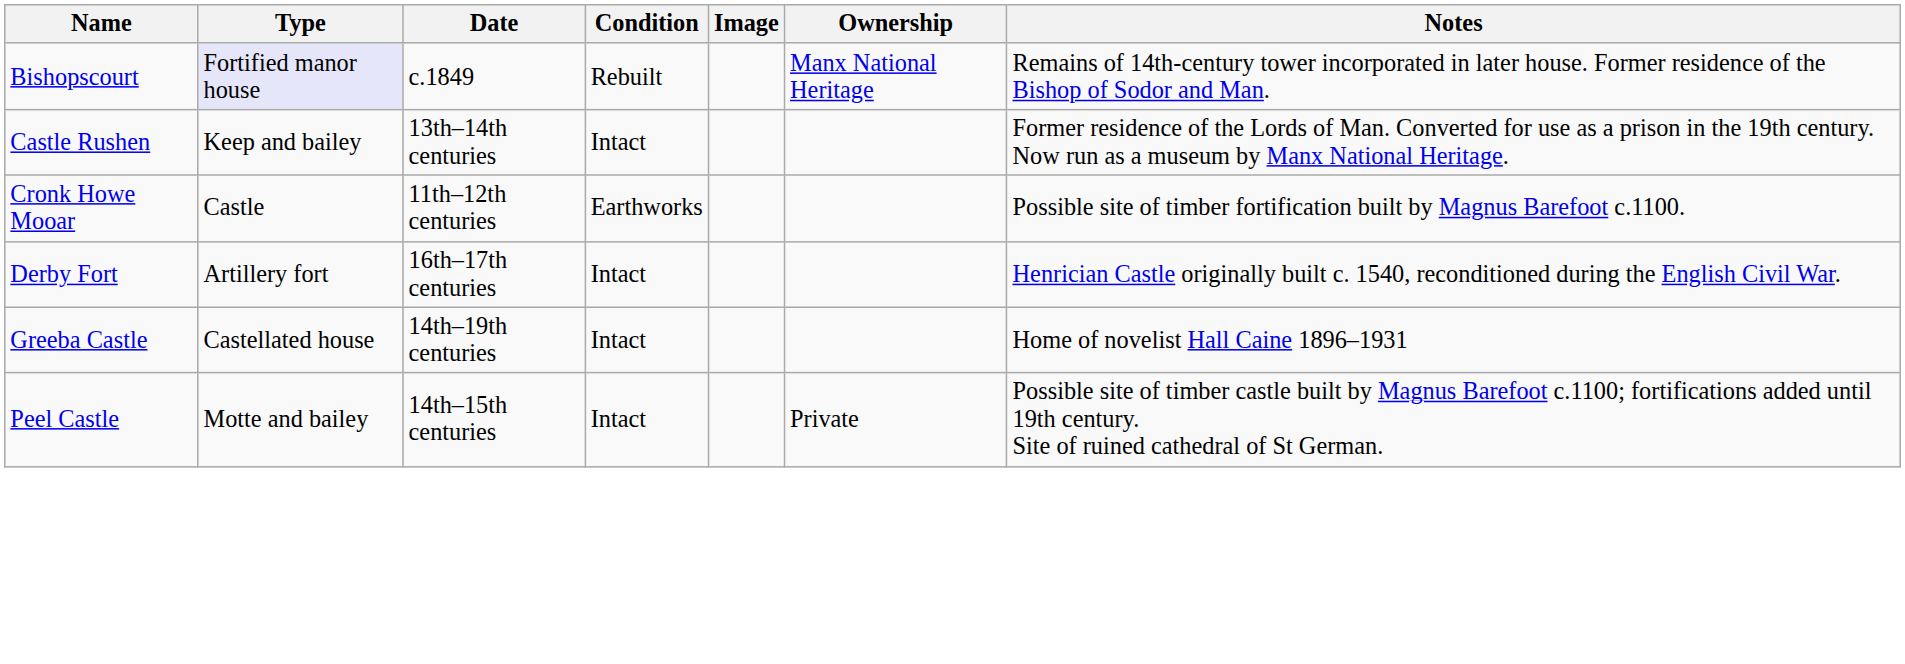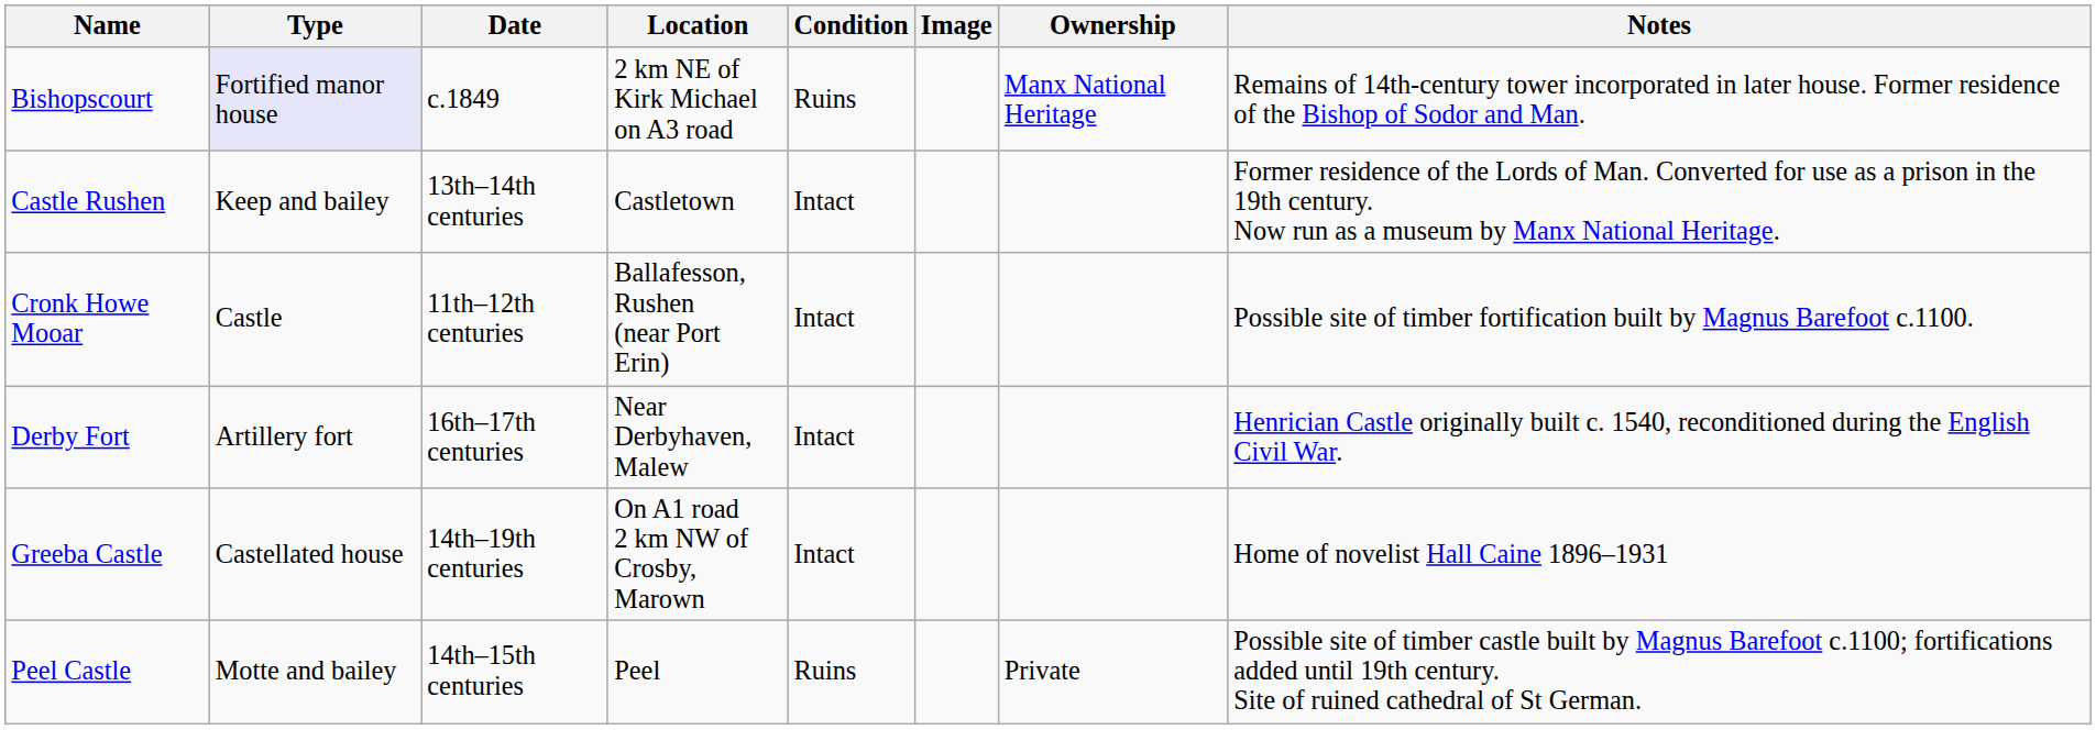 <table class="wikitable sortable">
 <tr>
 <th>Name</th>
 <th>Type</th>
 <th>Date</th>
+<th width=100px>Location</th>
 <th>Condition<br></th>
 <th class="unsortable">Image</th>
 <th class="unsortable">Ownership</th>
 <th class="unsortable">Notes</th>
 </tr>
 <tr>
 <td><a href='#'>Bishopscourt</a></td>
 <td style="background: lavender;">Fortified manor house</td>
 <td>c.1849</td>
-<td>Rebuilt</td>
+<td>2 km NE of Kirk Michael on A3 road</td>
+<td>Ruins</td>
 <td></td>
 <td><a href='#'>Manx National Heritage</a></td>
 <td>Remains of 14th-century tower incorporated in later house. Former residence of the <a href='#'>Bishop of Sodor and Man</a>.</td>
 </tr>
 <tr>
 <td><a href='#'>Castle Rushen</a></td>
 <td>Keep and bailey</td>
 <td>13th–14th centuries</td>
+<td>Castletown</td>
 <td>Intact</td>
 <td></td>
 <td></td>
 <td>Former residence of the Lords of Man. Converted for use as a prison in the 19th century.<br>Now run as a museum by <a href='#'>Manx National Heritage</a>.</td>
 </tr>
 <tr>
 <td><a href='#'>Cronk Howe Mooar</a></td>
 <td>Castle</td>
 <td>11th–12th centuries</td>
-<td>Earthworks</td>
+<td>Ballafesson, Rushen<br>(near Port Erin)</td>
+<td>Intact</td>
 <td></td>
 <td></td>
 <td>Possible site of timber fortification built by <a href='#'>Magnus Barefoot</a> c.1100.</td>
 </tr>
 <tr>
 <td><a href='#'>Derby Fort</a></td>
 <td>Artillery fort</td>
 <td>16th–17th centuries</td>
+<td>Near Derbyhaven, Malew</td>
 <td>Intact</td>
 <td></td>
 <td></td>
 <td><a href='#'>Henrician Castle</a> originally built c. 1540, reconditioned during the <a href='#'>English Civil War</a>.</td>
 </tr>
 <tr>
 <td><a href='#'>Greeba Castle</a></td>
 <td>Castellated house</td>
 <td>14th–19th centuries</td>
+<td>On A1 road 2 km NW of Crosby, Marown</td>
 <td>Intact</td>
 <td></td>
 <td></td>
 <td>Home of novelist <a href='#'>Hall Caine</a> 1896–1931</td>
 </tr>
 <tr>
 <td><a href='#'>Peel Castle</a></td>
 <td>Motte and bailey</td>
 <td>14th–15th centuries</td>
-<td>Intact</td>
+<td>Peel</td>
+<td>Ruins</td>
 <td></td>
 <td>Private</td>
 <td>Possible site of timber castle built by <a href='#'>Magnus Barefoot</a> c.1100; fortifications added until 19th century.<br>Site of ruined cathedral of St German.</td>
 </tr>
 </table>
